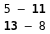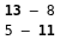 <table style="text-align:center">
 <tr>
 <th width=200></th>
 <th width=100></th>
 <th width=200></th>
 </tr>
 <tr>
+<td align=right><strong></strong></td>
+<td><strong>13</strong> – 8</td>
+<td align=left></td>
+</tr>
+<tr>
 <td align=right></td>
 <td>5 – <strong>11</strong></td>
 <td align=left><strong></strong></td>
 </tr>
-<tr>
-<td align=right><strong></strong></td>
-<td><strong>13</strong> – 8</td>
-<td align=left></td>
-</tr>
 </table>
